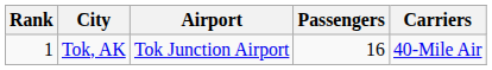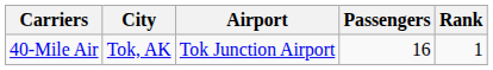 <table class="wikitable">
 <tr>
-<th>Rank</th>
+<th>Carriers</th>
 <th>City</th>
 <th>Airport</th>
 <th>Passengers</th>
-<th>Carriers</th>
+<th>Rank</th>
 </tr>
 <tr>
-<td align=right>1</td>
+<td><a href='#'>40-Mile Air</a></td>
 <td>  <a href='#'>Tok, AK</a></td>
 <td><a href='#'>Tok Junction Airport</a></td>
 <td align=right>16</td>
-<td><a href='#'>40-Mile Air</a></td>
+<td align=right>1</td>
 </tr>
 </table>
